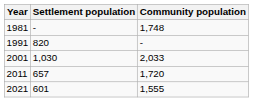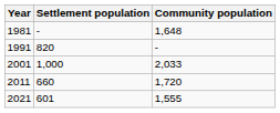 <table class="wikitable">
 <tr>
 <th>Year</th>
 <th>Settlement population</th>
 <th>Community population</th>
 </tr>
 <tr>
 <td>1981</td>
 <td>-</td>
-<td>1,748</td>
+<td>1,648</td>
 </tr>
 <tr>
 <td>1991</td>
 <td>820</td>
 <td>-</td>
 </tr>
 <tr>
 <td>2001</td>
-<td>1,030</td>
+<td>1,000</td>
 <td>2,033</td>
 </tr>
 <tr>
 <td>2011</td>
-<td>657</td>
+<td>660</td>
 <td>1,720</td>
 </tr>
 <tr>
 <td>2021</td>
 <td>601</td>
 <td>1,555</td>
 </tr>
 </table>
